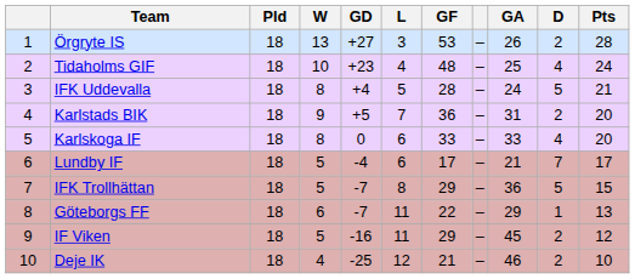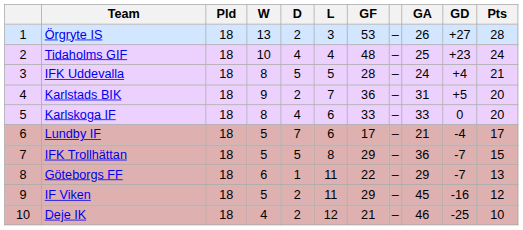 <table class="wikitable" style="text-align: center;">
 <tr>
 <th style="width: 40px;"></th>
 <th style="width: 200px;">Team</th>
 <th style="width: 45px;">Pld</th>
 <th style="width: 35px;">W</th>
-<th style="width: 35px;">GD</th>
+<th style="width: 35px;">D</th>
 <th style="width: 35px;">L</th>
 <th style="width: 45px;">GF</th>
 <th></th>
 <th style="width: 45px;">GA</th>
-<th style="width: 35px;">D</th>
+<th style="width: 35px;">GD</th>
 <th style="width: 45px;">Pts</th>
 </tr>
 <tr style="background: #d2e6ff">
 <td>1</td>
 <td style="text-align: left;"><a href='#'>Örgryte IS</a></td>
 <td>18</td>
 <td>13</td>
-<td>+27</td>
+<td>2</td>
 <td>3</td>
 <td>53</td>
 <td>–</td>
 <td>26</td>
-<td>2</td>
+<td>+27</td>
 <td>28</td>
 </tr>
 <tr style="background: #ecd1ff">
 <td>2</td>
 <td style="text-align: left;"><a href='#'>Tidaholms GIF</a></td>
 <td>18</td>
 <td>10</td>
-<td>+23</td>
+<td>4</td>
 <td>4</td>
 <td>48</td>
 <td>–</td>
 <td>25</td>
-<td>4</td>
+<td>+23</td>
 <td>24</td>
 </tr>
 <tr style="background: #ecd1ff">
 <td>3</td>
 <td style="text-align: left;"><a href='#'>IFK Uddevalla</a></td>
 <td>18</td>
 <td>8</td>
-<td>+4</td>
+<td>5</td>
 <td>5</td>
 <td>28</td>
 <td>–</td>
 <td>24</td>
-<td>5</td>
+<td>+4</td>
 <td>21</td>
 </tr>
 <tr style="background: #ecd1ff">
 <td>4</td>
 <td style="text-align: left;"><a href='#'>Karlstads BIK</a></td>
 <td>18</td>
 <td>9</td>
-<td>+5</td>
+<td>2</td>
 <td>7</td>
 <td>36</td>
 <td>–</td>
 <td>31</td>
-<td>2</td>
+<td>+5</td>
 <td>20</td>
 </tr>
 <tr style="background: #ecd1ff">
 <td>5</td>
 <td style="text-align: left;"><a href='#'>Karlskoga IF</a></td>
 <td>18</td>
 <td>8</td>
-<td>0</td>
+<td>4</td>
 <td>6</td>
 <td>33</td>
 <td>–</td>
 <td>33</td>
-<td>4</td>
+<td>0</td>
 <td>20</td>
 </tr>
 <tr style="background: #deb0b0">
 <td>6</td>
 <td style="text-align: left;"><a href='#'>Lundby IF</a></td>
 <td>18</td>
 <td>5</td>
-<td>-4</td>
+<td>7</td>
 <td>6</td>
 <td>17</td>
 <td>–</td>
 <td>21</td>
-<td>7</td>
+<td>-4</td>
 <td>17</td>
 </tr>
 <tr style="background: #deb0b0">
 <td>7</td>
 <td style="text-align: left;"><a href='#'>IFK Trollhättan</a></td>
 <td>18</td>
 <td>5</td>
-<td>-7</td>
+<td>5</td>
 <td>8</td>
 <td>29</td>
 <td>–</td>
 <td>36</td>
-<td>5</td>
+<td>-7</td>
 <td>15</td>
 </tr>
 <tr style="background: #deb0b0">
 <td>8</td>
 <td style="text-align: left;"><a href='#'>Göteborgs FF</a></td>
 <td>18</td>
 <td>6</td>
-<td>-7</td>
+<td>1</td>
 <td>11</td>
 <td>22</td>
 <td>–</td>
 <td>29</td>
-<td>1</td>
+<td>-7</td>
 <td>13</td>
 </tr>
 <tr style="background: #deb0b0">
 <td>9</td>
 <td style="text-align: left;"><a href='#'>IF Viken</a></td>
 <td>18</td>
 <td>5</td>
-<td>-16</td>
+<td>2</td>
 <td>11</td>
 <td>29</td>
 <td>–</td>
 <td>45</td>
-<td>2</td>
+<td>-16</td>
 <td>12</td>
 </tr>
 <tr style="background: #deb0b0">
 <td>10</td>
 <td style="text-align: left;"><a href='#'>Deje IK</a></td>
 <td>18</td>
 <td>4</td>
-<td>-25</td>
+<td>2</td>
 <td>12</td>
 <td>21</td>
 <td>–</td>
 <td>46</td>
-<td>2</td>
+<td>-25</td>
 <td>10</td>
 </tr>
 </table>
